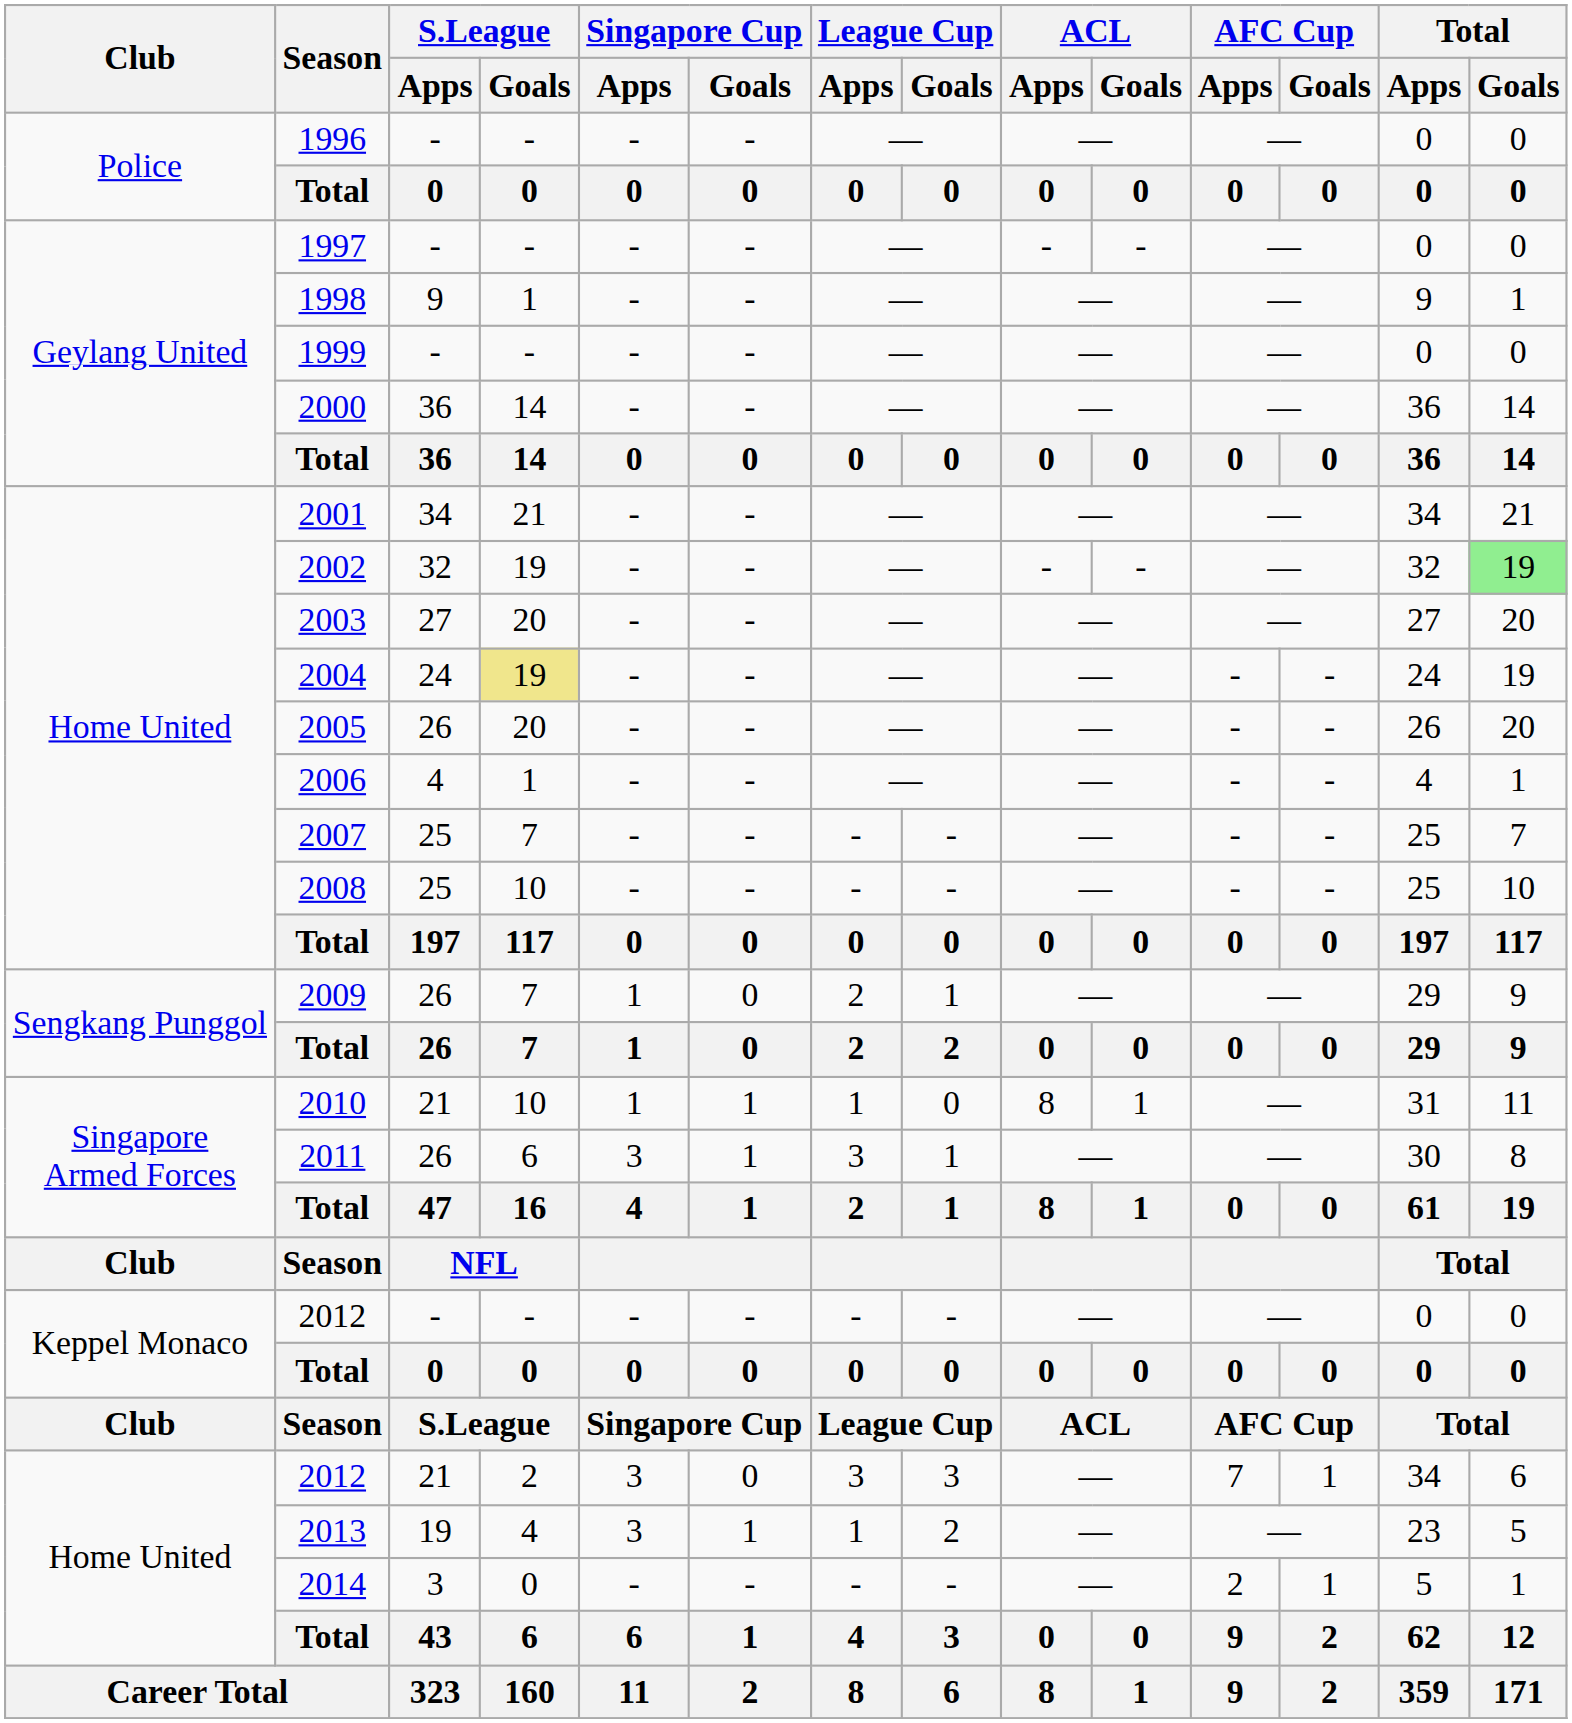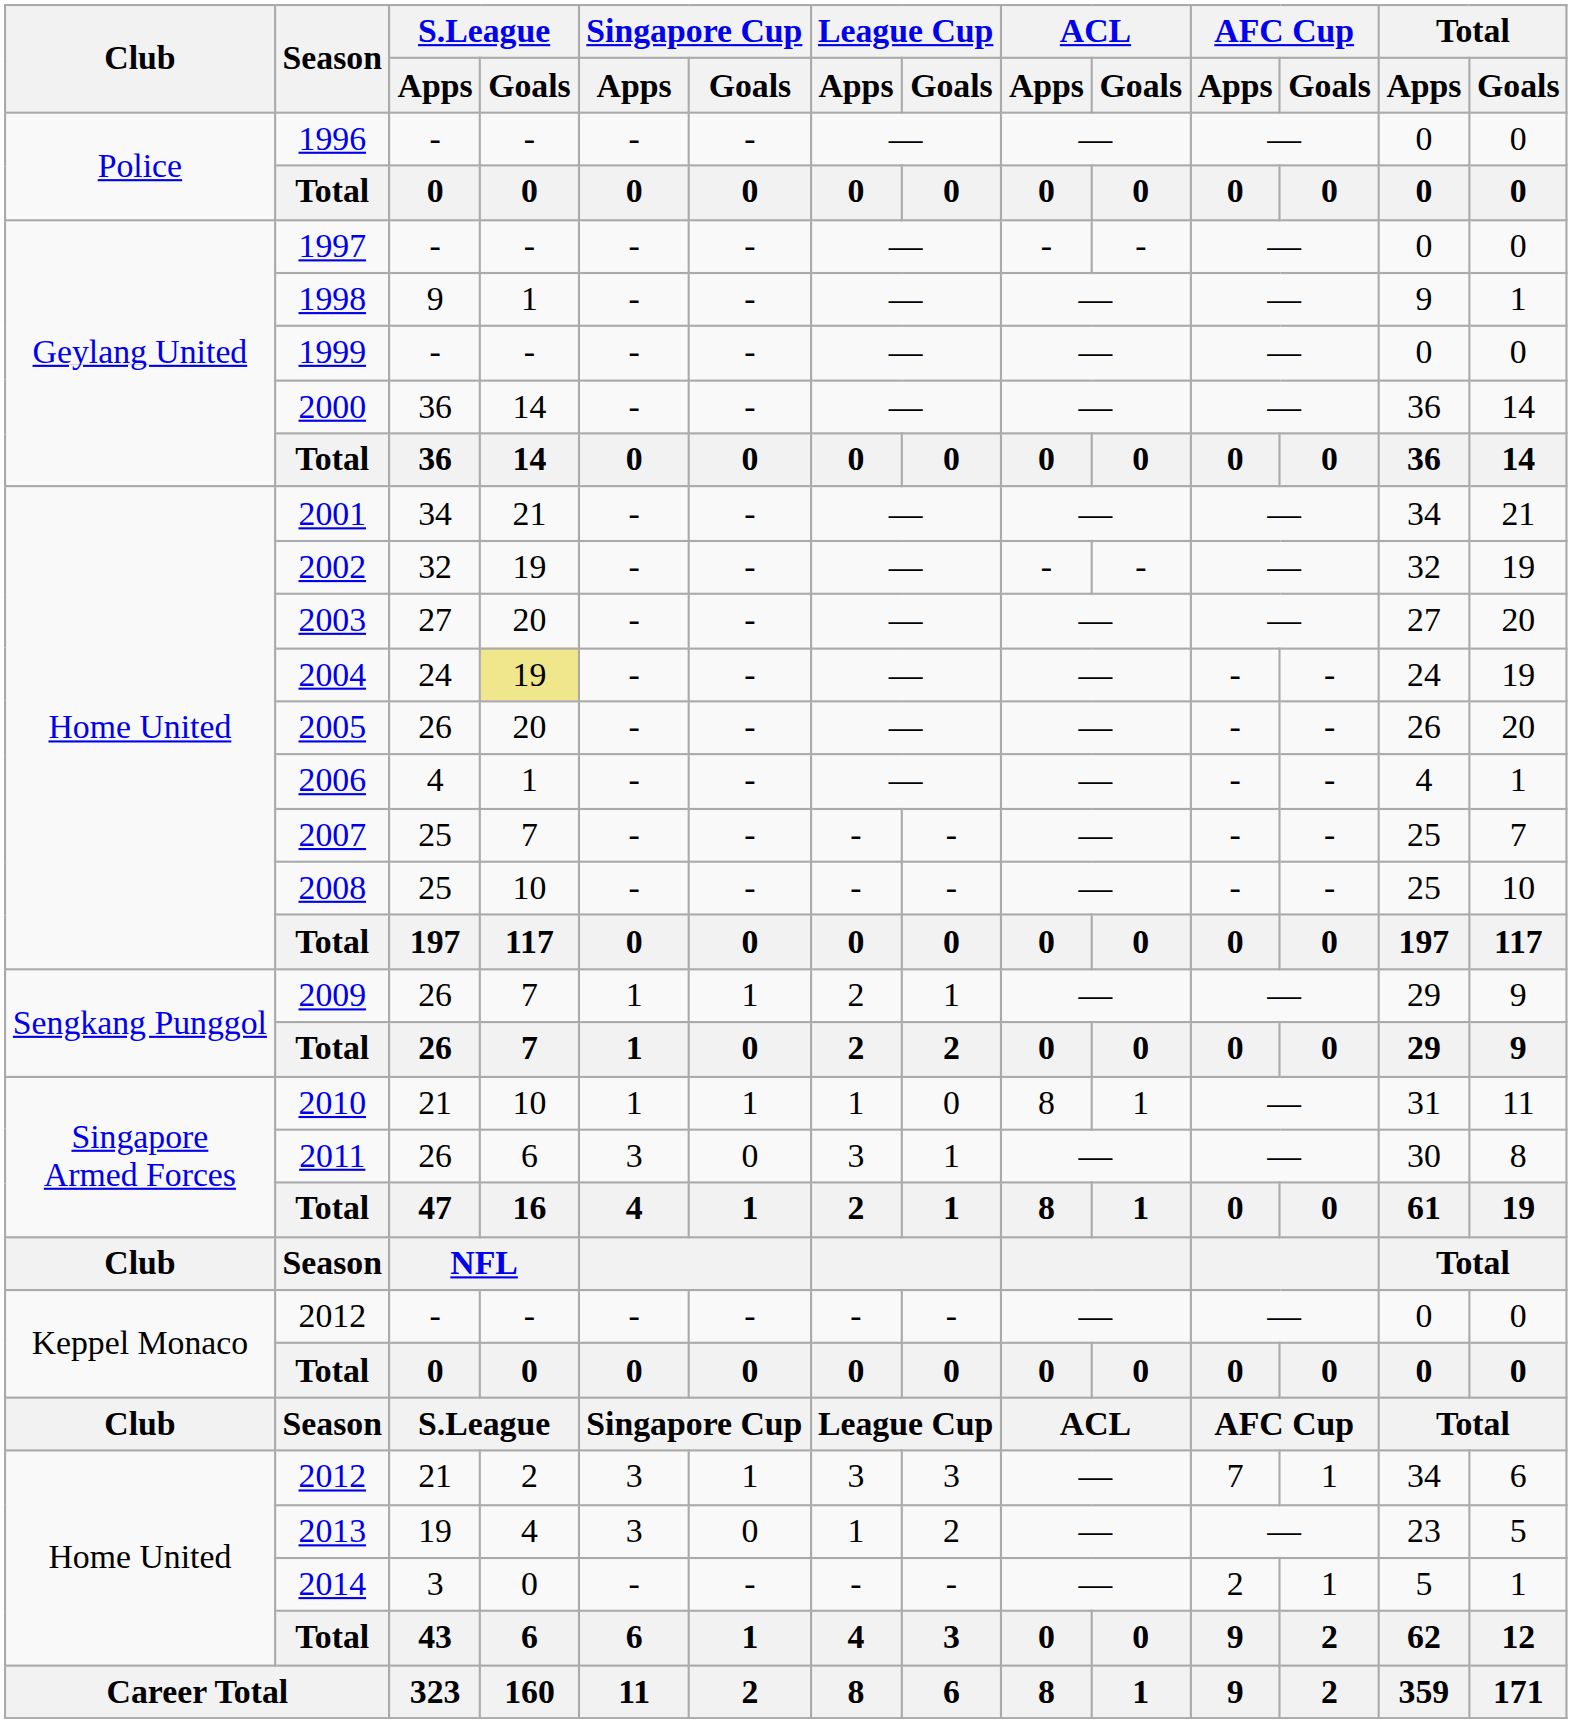 <table class="wikitable" style="text-align:center">
 <tr>
 <th rowspan="2">Club</th>
 <th rowspan="2">Season</th>
 <th colspan="2"><a href='#'>S.League</a></th>
 <th colspan="2"><a href='#'>Singapore Cup</a></th>
 <th colspan="2"><a href='#'>League Cup</a></th>
 <th colspan="2"><a href='#'>ACL</a></th>
 <th colspan="2"><a href='#'>AFC Cup</a></th>
 <th colspan="2">Total</th>
 </tr>
 <tr>
 <th>Apps</th>
 <th>Goals</th>
 <th>Apps</th>
 <th>Goals</th>
 <th>Apps</th>
 <th>Goals</th>
 <th>Apps</th>
 <th>Goals</th>
 <th>Apps</th>
 <th>Goals</th>
 <th>Apps</th>
 <th>Goals</th>
 </tr>
 <tr>
 <td rowspan="2"><a href='#'>Police</a></td>
 <td><a href='#'>1996</a></td>
 <td>-</td>
 <td>-</td>
 <td>-</td>
 <td>-</td>
 <td colspan=2>—</td>
 <td colspan=2>—</td>
 <td colspan=2>—</td>
 <td>0</td>
 <td>0</td>
 </tr>
 <tr>
 <th>Total</th>
 <th>0</th>
 <th>0</th>
 <th>0</th>
 <th>0</th>
 <th>0</th>
 <th>0</th>
 <th>0</th>
 <th>0</th>
 <th>0</th>
 <th>0</th>
 <th>0</th>
 <th>0</th>
 </tr>
 <tr>
 <td rowspan="5"><a href='#'>Geylang United</a></td>
 <td><a href='#'>1997</a></td>
 <td>-</td>
 <td>-</td>
 <td>-</td>
 <td>-</td>
 <td colspan=2>—</td>
 <td>-</td>
 <td>-</td>
 <td colspan=2>—</td>
 <td>0</td>
 <td>0</td>
 </tr>
 <tr>
 <td><a href='#'>1998</a></td>
 <td>9</td>
 <td>1</td>
 <td>-</td>
 <td>-</td>
 <td colspan=2>—</td>
 <td colspan=2>—</td>
 <td colspan=2>—</td>
 <td>9</td>
 <td>1</td>
 </tr>
 <tr>
 <td><a href='#'>1999</a></td>
 <td>-</td>
 <td>-</td>
 <td>-</td>
 <td>-</td>
 <td colspan=2>—</td>
 <td colspan=2>—</td>
 <td colspan=2>—</td>
 <td>0</td>
 <td>0</td>
 </tr>
 <tr>
 <td><a href='#'>2000</a></td>
 <td>36</td>
 <td>14</td>
 <td>-</td>
 <td>-</td>
 <td colspan=2>—</td>
 <td colspan=2>—</td>
 <td colspan=2>—</td>
 <td>36</td>
 <td>14</td>
 </tr>
 <tr>
 <th>Total</th>
 <th>36</th>
 <th>14</th>
 <th>0</th>
 <th>0</th>
 <th>0</th>
 <th>0</th>
 <th>0</th>
 <th>0</th>
 <th>0</th>
 <th>0</th>
 <th>36</th>
 <th>14</th>
 </tr>
 <tr>
 <td rowspan="9"><a href='#'>Home United</a></td>
 <td><a href='#'>2001</a></td>
 <td>34</td>
 <td>21</td>
 <td>-</td>
 <td>-</td>
 <td colspan=2>—</td>
 <td colspan=2>—</td>
 <td colspan=2>—</td>
 <td>34</td>
 <td>21</td>
 </tr>
 <tr>
 <td><a href='#'>2002</a></td>
 <td>32</td>
 <td>19</td>
 <td>-</td>
 <td>-</td>
 <td colspan=2>—</td>
 <td>-</td>
 <td>-</td>
 <td colspan=2>—</td>
 <td>32</td>
-<td style="background: lightgreen;">19</td>
+<td>19</td>
 </tr>
 <tr>
 <td><a href='#'>2003</a></td>
 <td>27</td>
 <td>20</td>
 <td>-</td>
 <td>-</td>
 <td colspan=2>—</td>
 <td colspan=2>—</td>
 <td colspan=2>—</td>
 <td>27</td>
 <td>20</td>
 </tr>
 <tr>
 <td><a href='#'>2004</a></td>
 <td>24</td>
 <td style="background: khaki;">19</td>
 <td>-</td>
 <td>-</td>
 <td colspan=2>—</td>
 <td colspan=2>—</td>
 <td>-</td>
 <td>-</td>
 <td>24</td>
 <td>19</td>
 </tr>
 <tr>
 <td><a href='#'>2005</a></td>
 <td>26</td>
 <td>20</td>
 <td>-</td>
 <td>-</td>
 <td colspan=2>—</td>
 <td colspan=2>—</td>
 <td>-</td>
 <td>-</td>
 <td>26</td>
 <td>20</td>
 </tr>
 <tr>
 <td><a href='#'>2006</a></td>
 <td>4</td>
 <td>1</td>
 <td>-</td>
 <td>-</td>
 <td colspan=2>—</td>
 <td colspan=2>—</td>
 <td>-</td>
 <td>-</td>
 <td>4</td>
 <td>1</td>
 </tr>
 <tr>
 <td><a href='#'>2007</a></td>
 <td>25</td>
 <td>7</td>
 <td>-</td>
 <td>-</td>
 <td>-</td>
 <td>-</td>
 <td colspan=2>—</td>
 <td>-</td>
 <td>-</td>
 <td>25</td>
 <td>7</td>
 </tr>
 <tr>
 <td><a href='#'>2008</a></td>
 <td>25</td>
 <td>10</td>
 <td>-</td>
 <td>-</td>
 <td>-</td>
 <td>-</td>
 <td colspan=2>—</td>
 <td>-</td>
 <td>-</td>
 <td>25</td>
 <td>10</td>
 </tr>
 <tr>
 <th>Total</th>
 <th>197</th>
 <th>117</th>
 <th>0</th>
 <th>0</th>
 <th>0</th>
 <th>0</th>
 <th>0</th>
 <th>0</th>
 <th>0</th>
 <th>0</th>
 <th>197</th>
 <th>117</th>
 </tr>
 <tr>
 <td rowspan="2"><a href='#'>Sengkang Punggol</a></td>
 <td><a href='#'>2009</a></td>
 <td>26</td>
 <td>7</td>
 <td>1</td>
-<td>0</td>
+<td>1</td>
 <td>2</td>
 <td>1</td>
 <td colspan=2>—</td>
 <td colspan=2>—</td>
 <td>29</td>
 <td>9</td>
 </tr>
 <tr>
 <th>Total</th>
 <th>26</th>
 <th>7</th>
 <th>1</th>
 <th>0</th>
 <th>2</th>
 <th>2</th>
 <th>0</th>
 <th>0</th>
 <th>0</th>
 <th>0</th>
 <th>29</th>
 <th>9</th>
 </tr>
 <tr>
 <td rowspan="3"><a href='#'>Singapore<br>Armed Forces</a></td>
 <td><a href='#'>2010</a></td>
 <td>21</td>
 <td>10</td>
 <td>1</td>
 <td>1</td>
 <td>1</td>
 <td>0</td>
 <td>8</td>
 <td>1</td>
 <td colspan=2>—</td>
 <td>31</td>
 <td>11</td>
 </tr>
 <tr>
 <td><a href='#'>2011</a></td>
 <td>26</td>
 <td>6</td>
 <td>3</td>
-<td>1</td>
+<td>0</td>
 <td>3</td>
 <td>1</td>
 <td colspan=2>—</td>
 <td colspan=2>—</td>
 <td>30</td>
 <td>8</td>
 </tr>
 <tr>
 <th>Total</th>
 <th>47</th>
 <th>16</th>
 <th>4</th>
 <th>1</th>
 <th>2</th>
 <th>1</th>
 <th>8</th>
 <th>1</th>
 <th>0</th>
 <th>0</th>
 <th>61</th>
 <th>19</th>
 </tr>
 <tr>
 <th>Club</th>
 <th>Season</th>
 <th colspan="2"><a href='#'>NFL</a></th>
 <th colspan="2"></th>
 <th colspan="2"></th>
 <th colspan="2"></th>
 <th colspan="2"></th>
 <th colspan="2">Total</th>
 </tr>
 <tr>
 <td rowspan="2">Keppel Monaco</td>
 <td>2012</td>
 <td>-</td>
 <td>-</td>
 <td>-</td>
 <td>-</td>
 <td>-</td>
 <td>-</td>
 <td colspan=2>—</td>
 <td colspan=2>—</td>
 <td>0</td>
 <td>0</td>
 </tr>
 <tr>
 <th>Total</th>
 <th>0</th>
 <th>0</th>
 <th>0</th>
 <th>0</th>
 <th>0</th>
 <th>0</th>
 <th>0</th>
 <th>0</th>
 <th>0</th>
 <th>0</th>
 <th>0</th>
 <th>0</th>
 </tr>
 <tr>
 <th>Club</th>
 <th>Season</th>
 <th colspan="2">S.League</th>
 <th colspan="2">Singapore Cup</th>
 <th colspan="2">League Cup</th>
 <th colspan="2">ACL</th>
 <th colspan="2">AFC Cup</th>
 <th colspan="2">Total</th>
 </tr>
 <tr>
 <td rowspan="4">Home United</td>
 <td><a href='#'>2012</a></td>
 <td>21</td>
 <td>2</td>
 <td>3</td>
-<td>0</td>
+<td>1</td>
 <td>3</td>
 <td>3</td>
 <td colspan=2>—</td>
 <td>7</td>
 <td>1</td>
 <td>34</td>
 <td>6</td>
 </tr>
 <tr>
 <td><a href='#'>2013</a></td>
 <td>19</td>
 <td>4</td>
 <td>3</td>
-<td>1</td>
+<td>0</td>
 <td>1</td>
 <td>2</td>
 <td colspan=2>—</td>
 <td colspan=2>—</td>
 <td>23</td>
 <td>5</td>
 </tr>
 <tr>
 <td><a href='#'>2014</a></td>
 <td>3</td>
 <td>0</td>
 <td>-</td>
 <td>-</td>
 <td>-</td>
 <td>-</td>
 <td colspan=2>—</td>
 <td>2</td>
 <td>1</td>
 <td>5</td>
 <td>1</td>
 </tr>
 <tr>
 <th>Total</th>
 <th>43</th>
 <th>6</th>
 <th>6</th>
 <th>1</th>
 <th>4</th>
 <th>3</th>
 <th>0</th>
 <th>0</th>
 <th>9</th>
 <th>2</th>
 <th>62</th>
 <th>12</th>
 </tr>
 <tr>
 <th colspan="2">Career Total</th>
 <th>323</th>
 <th>160</th>
 <th>11</th>
 <th>2</th>
 <th>8</th>
 <th>6</th>
 <th>8</th>
 <th>1</th>
 <th>9</th>
 <th>2</th>
 <th>359</th>
 <th>171</th>
 </tr>
 <tr>
 </tr>
 </table>
